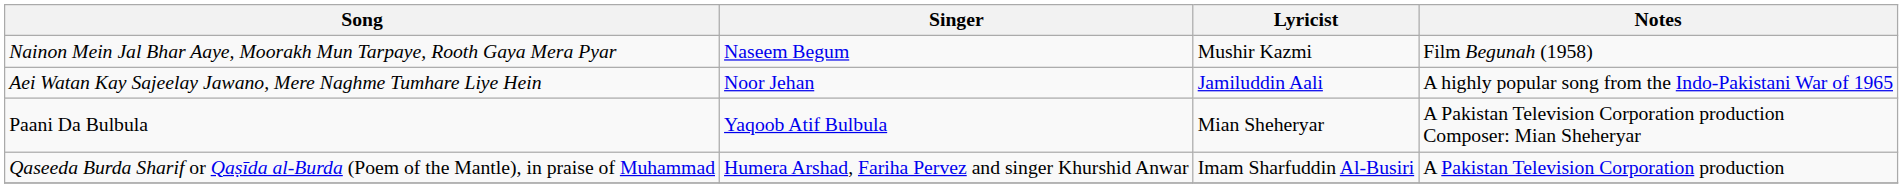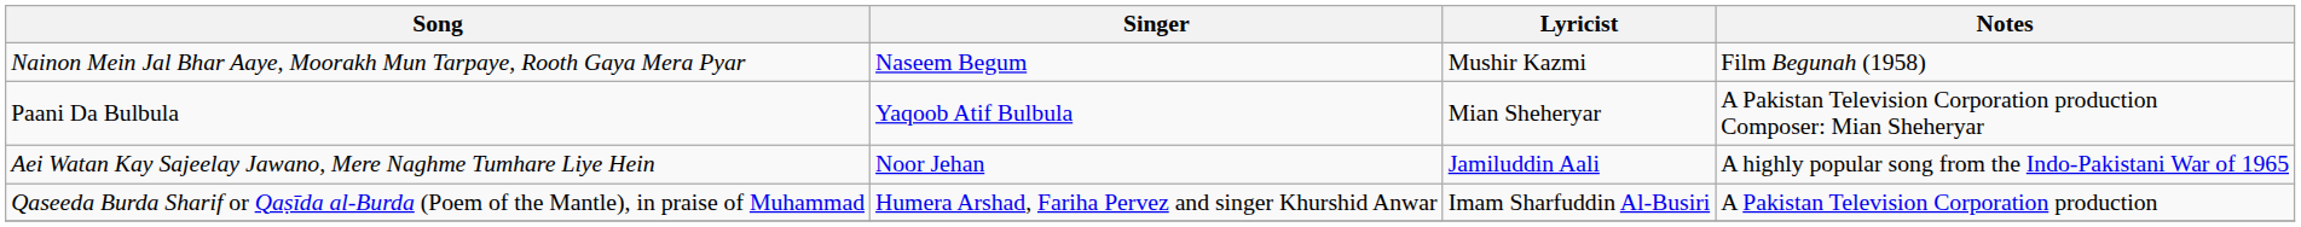 <table class= "wikitable">
 <tr>
 <th>Song</th>
 <th>Singer</th>
 <th>Lyricist</th>
 <th>Notes</th>
 </tr>
 <tr>
 <td><em>Nainon Mein Jal Bhar Aaye, Moorakh Mun Tarpaye, Rooth Gaya Mera Pyar</em> </td>
 <td><a href='#'>Naseem Begum</a></td>
 <td>Mushir Kazmi</td>
 <td>Film <em>Begunah</em> (1958)</td>
 </tr>
 <tr>
+<td>Paani Da Bulbula</td>
+<td><a href='#'>Yaqoob Atif Bulbula</a></td>
+<td>Mian Sheheryar</td>
+<td>A Pakistan Television Corporation production<br>Composer: Mian Sheheryar</td>
+</tr>
+<tr>
 <td><em>Aei Watan Kay Sajeelay Jawano, Mere Naghme Tumhare Liye Hein</em></td>
 <td><a href='#'>Noor Jehan</a></td>
 <td><a href='#'>Jamiluddin Aali</a></td>
 <td>A highly popular song from the <a href='#'>Indo-Pakistani War of 1965</a></td>
-</tr>
-<tr>
-<td>Paani Da Bulbula</td>
-<td><a href='#'>Yaqoob Atif Bulbula</a></td>
-<td>Mian Sheheryar</td>
-<td>A Pakistan Television Corporation production<br>Composer: Mian Sheheryar</td>
 </tr>
 <tr>
 <td><em>Qaseeda Burda Sharif</em> or <em><a href='#'>Qaṣīda al-Burda</a></em> (Poem of the Mantle), in praise of <a href='#'>Muhammad</a></td>
 <td><a href='#'>Humera Arshad</a>, <a href='#'>Fariha Pervez</a> and singer Khurshid Anwar</td>
 <td>Imam Sharfuddin <a href='#'>Al-Busiri</a></td>
 <td>A <a href='#'>Pakistan Television Corporation</a> production</td>
 </tr>
 <tr>
 </tr>
 </table>
